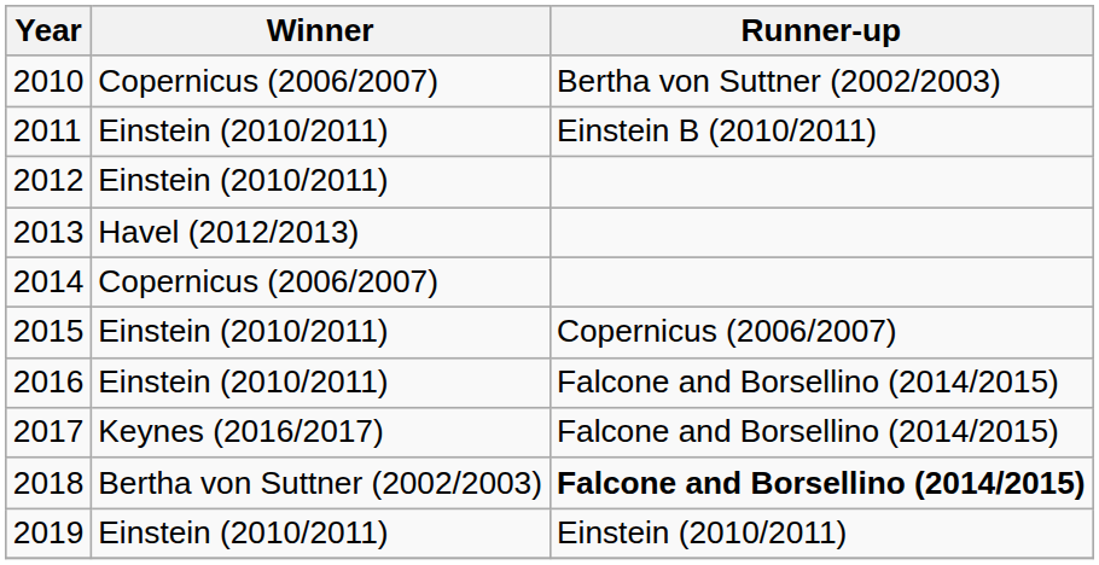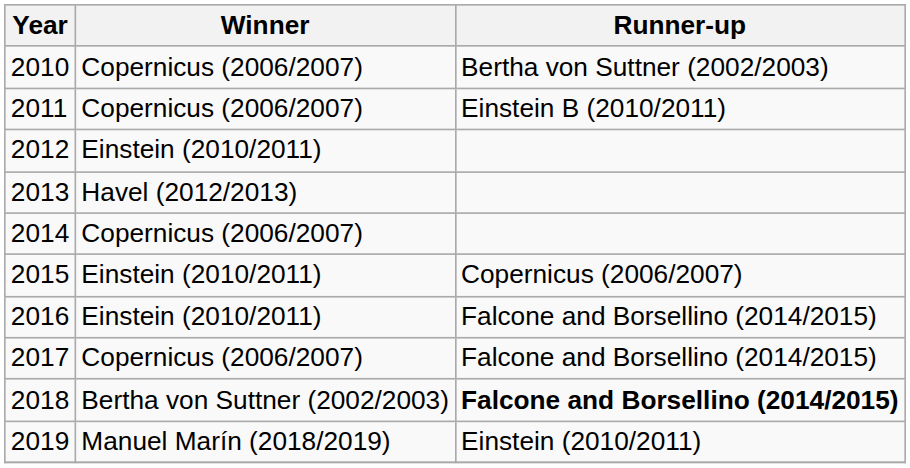 <table class="wikitable">
 <tr>
 <th>Year</th>
 <th>Winner</th>
 <th>Runner-up</th>
 </tr>
 <tr>
 <td>2010</td>
 <td>Copernicus (2006/2007)</td>
 <td>Bertha von Suttner (2002/2003)</td>
 </tr>
 <tr>
 <td>2011</td>
-<td>Einstein (2010/2011)</td>
+<td>Copernicus (2006/2007)</td>
 <td>Einstein B (2010/2011)</td>
 </tr>
 <tr>
 <td>2012</td>
 <td>Einstein (2010/2011)</td>
 <td></td>
 </tr>
 <tr>
 <td>2013</td>
 <td>Havel (2012/2013)</td>
 <td></td>
 </tr>
 <tr>
 <td>2014</td>
 <td>Copernicus (2006/2007)</td>
 <td></td>
 </tr>
 <tr>
 <td>2015</td>
 <td>Einstein (2010/2011)</td>
 <td>Copernicus (2006/2007)</td>
 </tr>
 <tr>
 <td>2016</td>
 <td>Einstein (2010/2011)</td>
 <td>Falcone and Borsellino (2014/2015)</td>
 </tr>
 <tr>
 <td>2017</td>
-<td>Keynes (2016/2017)</td>
+<td>Copernicus (2006/2007)</td>
 <td>Falcone and Borsellino (2014/2015)</td>
 </tr>
 <tr>
 <td>2018</td>
 <td>Bertha von Suttner (2002/2003)</td>
 <td><strong>Falcone and Borsellino (2014/2015)</strong></td>
 </tr>
 <tr>
 <td>2019</td>
-<td>Einstein (2010/2011)</td>
+<td>Manuel Marín (2018/2019)</td>
 <td>Einstein (2010/2011)</td>
 </tr>
 <tr>
 </tr>
 </table>
